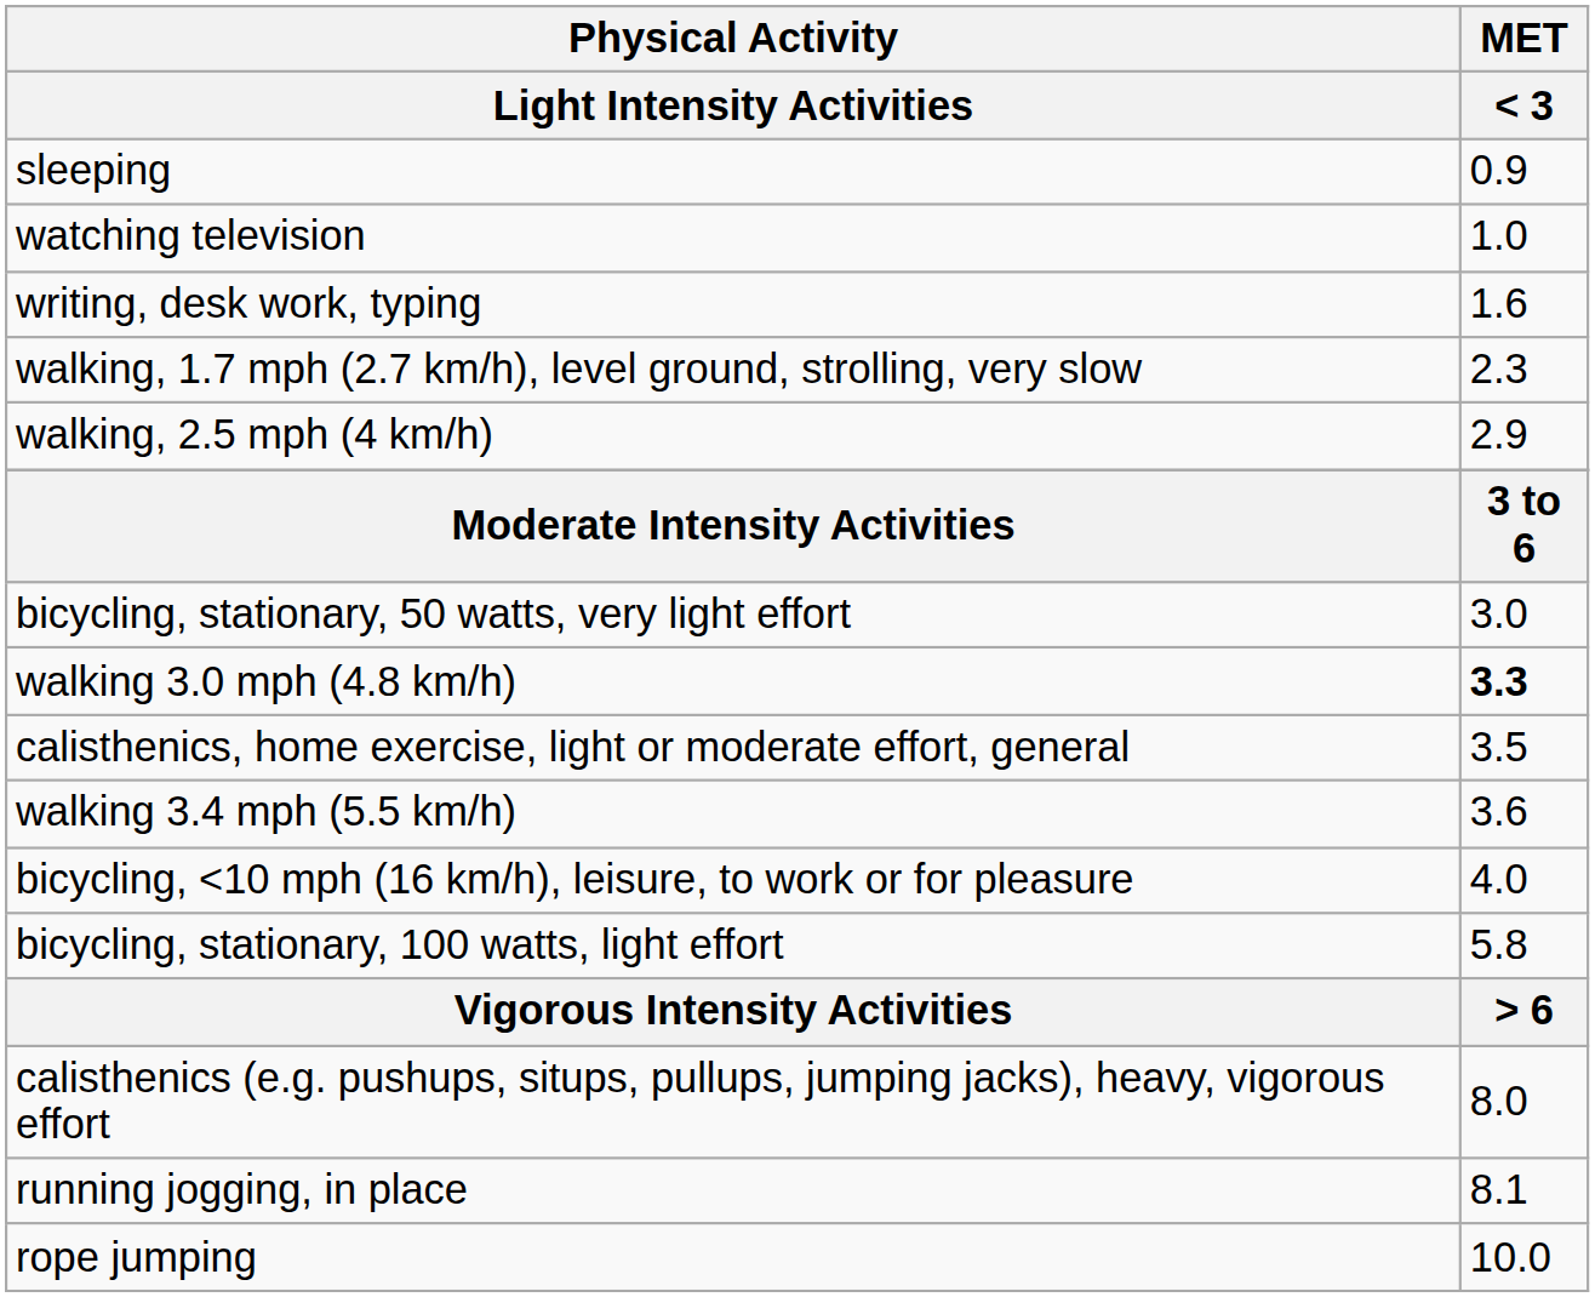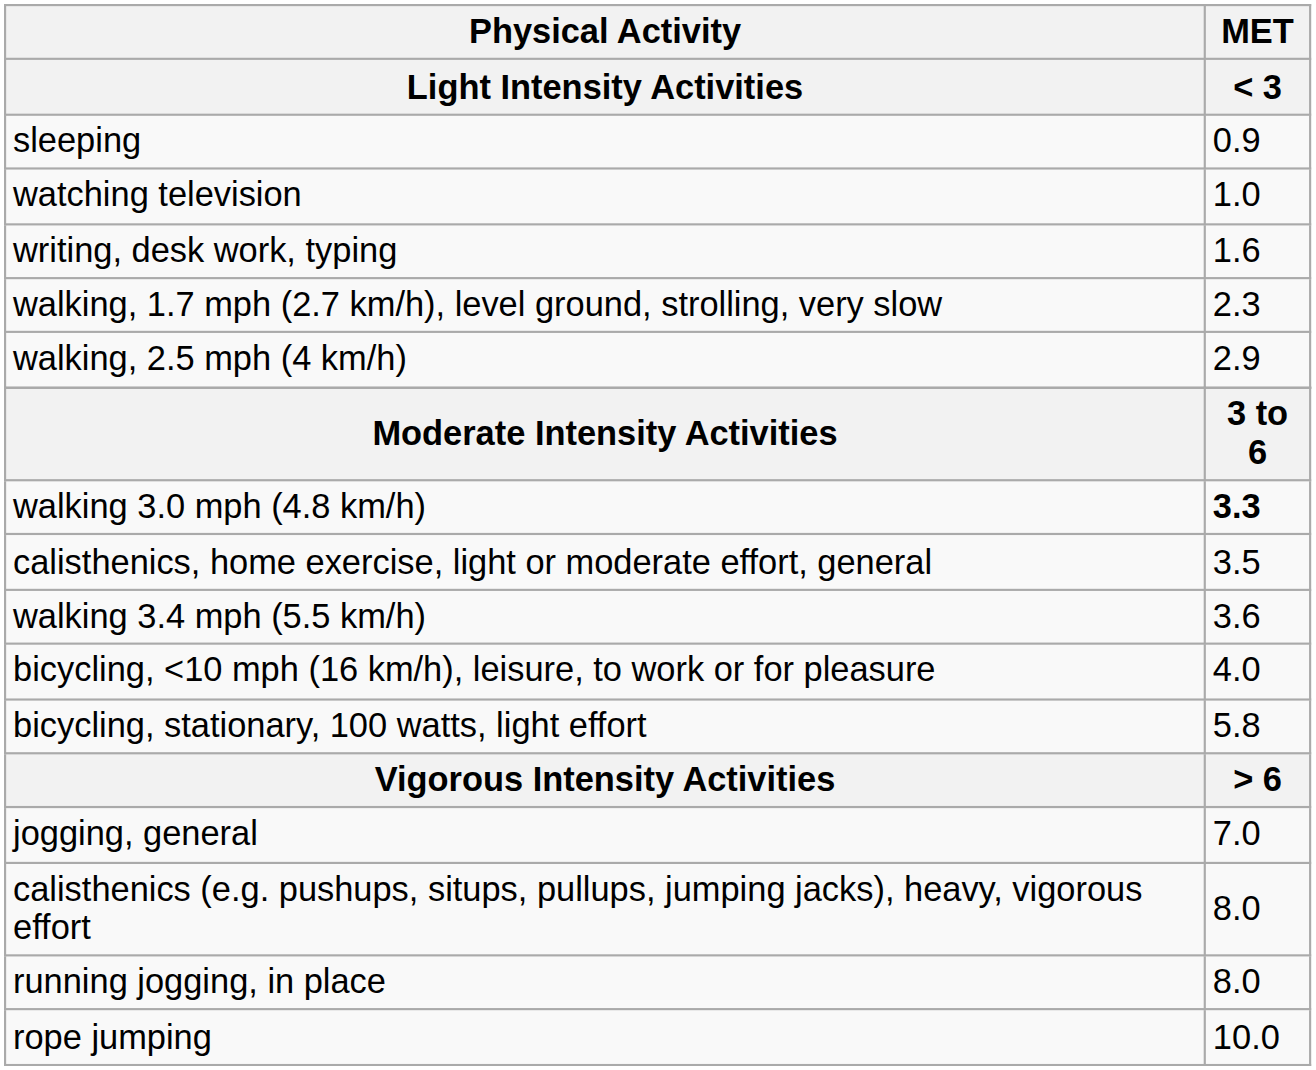 <table class="wikitable" border="1">
 <tr>
 <th>Physical Activity</th>
 <th>MET</th>
 </tr>
 <tr>
 <th>Light Intensity Activities</th>
 <th>< 3</th>
 </tr>
 <tr>
 <td>sleeping</td>
 <td>0.9</td>
 </tr>
 <tr>
 <td>watching television</td>
 <td>1.0</td>
 </tr>
 <tr>
 <td>writing, desk work, typing</td>
 <td>1.6</td>
 </tr>
 <tr>
 <td>walking, 1.7 mph (2.7 km/h), level ground, strolling, very slow</td>
 <td>2.3</td>
 </tr>
 <tr>
 <td>walking, 2.5 mph (4 km/h)</td>
 <td>2.9</td>
 </tr>
 <tr>
 </tr>
 <tr>
 <th>Moderate Intensity Activities</th>
 <th>3 to 6</th>
 </tr>
 <tr>
-<td>bicycling, stationary, 50 watts, very light effort</td>
-<td>3.0</td>
-</tr>
-<tr>
 <td>walking 3.0 mph (4.8 km/h)</td>
 <td><strong>3.3</strong></td>
 </tr>
 <tr>
 <td>calisthenics, home exercise, light or moderate effort, general</td>
 <td>3.5</td>
 </tr>
 <tr>
 <td>walking 3.4 mph (5.5 km/h)</td>
 <td>3.6</td>
 </tr>
 <tr>
 <td>bicycling, <10 mph (16 km/h), leisure, to work or for pleasure</td>
 <td>4.0</td>
 </tr>
 <tr>
 <td>bicycling, stationary, 100 watts, light effort</td>
 <td>5.8</td>
 </tr>
 <tr>
 <th>Vigorous Intensity Activities</th>
 <th>> 6</th>
 </tr>
 <tr>
+<td>jogging, general</td>
+<td>7.0</td>
+</tr>
+<tr>
 <td>calisthenics (e.g. pushups, situps, pullups, jumping jacks), heavy, vigorous effort</td>
 <td>8.0</td>
 </tr>
 <tr>
 <td>running jogging, in place</td>
-<td>8.1</td>
+<td>8.0</td>
 </tr>
 <tr>
 <td>rope jumping</td>
 <td>10.0</td>
 </tr>
 </table>
